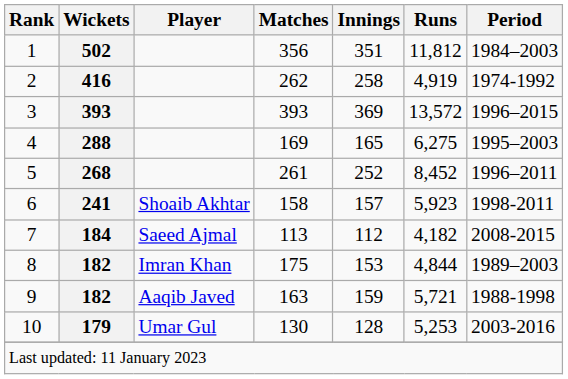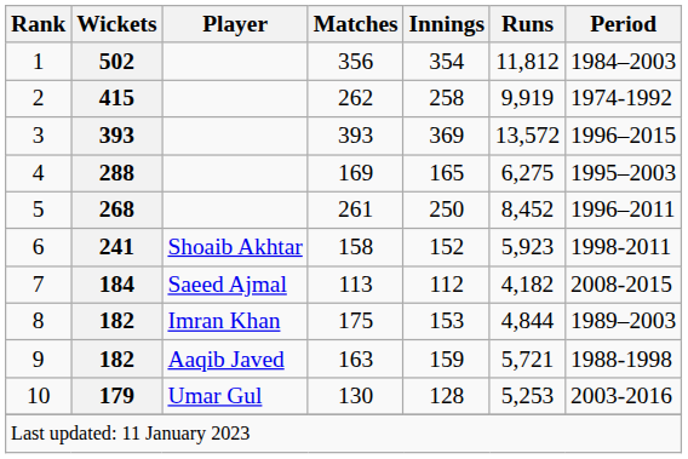 <table class="wikitable plainrowheaders sortable">
 <tr>
 <th scope=col>Rank</th>
 <th scope=col>Wickets</th>
 <th scope=col>Player</th>
 <th scope=col>Matches</th>
 <th scope=col>Innings</th>
 <th scope=col>Runs</th>
 <th scope=col>Period</th>
 </tr>
 <tr>
 <td align=center>1</td>
 <th scope=row style=text-align:center;>502</th>
 <td></td>
 <td align=center>356</td>
-<td align=center>351</td>
+<td align=center>354</td>
 <td align=center>11,812</td>
 <td>1984–2003</td>
 </tr>
 <tr>
 <td align=center>2</td>
-<th scope=row style=text-align:center;>416</th>
+<th scope=row style=text-align:center;>415</th>
 <td></td>
 <td align=center>262</td>
 <td align=center>258</td>
-<td align=center>4,919</td>
+<td align=center>9,919</td>
 <td>1974-1992</td>
 </tr>
 <tr>
 <td align=center>3</td>
 <th scope=row style=text-align:center;>393</th>
 <td></td>
 <td align=center>393</td>
 <td align=center>369</td>
 <td align=center>13,572</td>
 <td>1996–2015</td>
 </tr>
 <tr>
 <td align=center>4</td>
 <th scope=row style=text-align:center;>288</th>
 <td></td>
 <td align=center>169</td>
 <td align=center>165</td>
 <td align=center>6,275</td>
 <td>1995–2003</td>
 </tr>
 <tr>
 <td align=center>5</td>
 <th scope=row style=text-align:center;>268</th>
 <td></td>
 <td align=center>261</td>
-<td align=center>252</td>
+<td align=center>250</td>
 <td align=center>8,452</td>
 <td>1996–2011</td>
 </tr>
 <tr>
 <td align=center>6</td>
 <th scope=row style=text-align:center;>241</th>
 <td><a href='#'>Shoaib Akhtar</a></td>
 <td align=center>158</td>
-<td align=center>157</td>
+<td align=center>152</td>
 <td align=center>5,923</td>
 <td>1998-2011</td>
 </tr>
 <tr>
 <td align=center>7</td>
 <th scope=row style=text-align:center;>184</th>
 <td><a href='#'>Saeed Ajmal</a></td>
 <td align=center>113</td>
 <td align=center>112</td>
 <td align=center>4,182</td>
 <td>2008-2015</td>
 </tr>
 <tr>
 <td align=center>8</td>
 <th scope=row style=text-align:center;>182</th>
 <td><a href='#'>Imran Khan</a></td>
 <td align=center>175</td>
 <td align=center>153</td>
 <td align=center>4,844</td>
 <td>1989–2003</td>
 </tr>
 <tr>
 <td align=center>9</td>
 <th scope=row style=text-align:center;>182</th>
 <td><a href='#'>Aaqib Javed</a></td>
 <td align=center>163</td>
 <td align=center>159</td>
 <td align=center>5,721</td>
 <td>1988-1998</td>
 </tr>
 <tr>
 <td align=center>10</td>
 <th scope=row style=text-align:center;>179</th>
 <td><a href='#'>Umar Gul</a></td>
 <td align=center>130</td>
 <td align=center>128</td>
 <td align=center>5,253</td>
 <td>2003-2016</td>
 </tr>
 <tr>
 </tr>
 <tr class=sortbottom>
 <td colspan=7><small>Last updated: 11 January 2023</small></td>
 </tr>
 </table>
